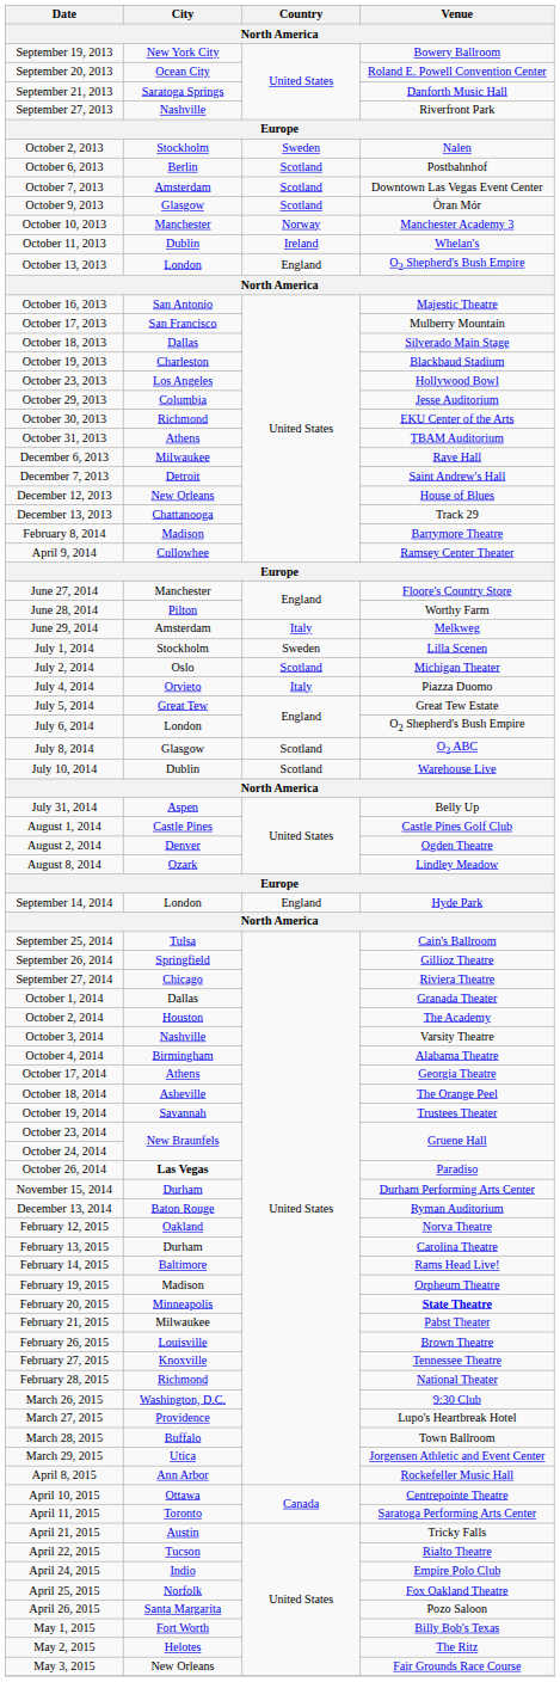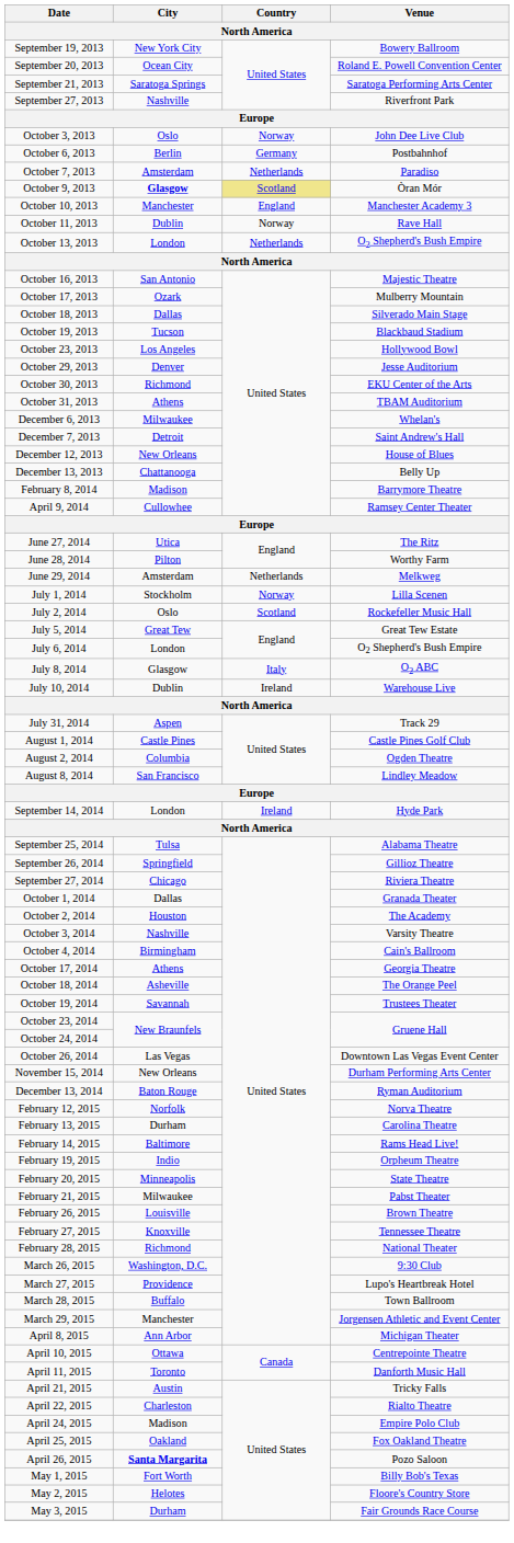 <table class="wikitable" style="text-align:center;">
 <tr>
 <th style="width:150px;">Date</th>
 <th style="width:150px;">City</th>
 <th style="width:150px;">Country</th>
 <th style="width:250px;">Venue</th>
 </tr>
 <tr>
 <th colspan="4">North America</th>
 </tr>
 <tr>
 <td>September 19, 2013</td>
 <td><a href='#'>New York City</a></td>
 <td rowspan="4"><a href='#'>United States</a></td>
 <td><a href='#'>Bowery Ballroom</a></td>
 </tr>
 <tr>
 <td>September 20, 2013</td>
 <td><a href='#'>Ocean City</a></td>
 <td><a href='#'>Roland E. Powell Convention Center</a></td>
 </tr>
 <tr>
 <td>September 21, 2013</td>
 <td><a href='#'>Saratoga Springs</a></td>
-<td><a href='#'>Danforth Music Hall</a></td>
+<td><a href='#'>Saratoga Performing Arts Center</a></td>
 </tr>
 <tr>
 <td>September 27, 2013</td>
 <td><a href='#'>Nashville</a></td>
 <td>Riverfront Park</td>
 </tr>
 <tr>
 <th colspan="4">Europe</th>
 </tr>
 <tr>
-<td>October 2, 2013</td>
-<td><a href='#'>Stockholm</a></td>
-<td><a href='#'>Sweden</a></td>
-<td><a href='#'>Nalen</a></td>
+<td>October 3, 2013</td>
+<td><a href='#'>Oslo</a></td>
+<td><a href='#'>Norway</a></td>
+<td><a href='#'>John Dee Live Club</a></td>
 </tr>
 <tr>
 <td>October 6, 2013</td>
 <td><a href='#'>Berlin</a></td>
-<td><a href='#'>Scotland</a></td>
+<td><a href='#'>Germany</a></td>
 <td>Postbahnhof</td>
 </tr>
 <tr>
 <td>October 7, 2013</td>
 <td><a href='#'>Amsterdam</a></td>
-<td><a href='#'>Scotland</a></td>
-<td>Downtown Las Vegas Event Center</td>
+<td><a href='#'>Netherlands</a></td>
+<td><a href='#'>Paradiso</a></td>
 </tr>
 <tr>
 <td>October 9, 2013</td>
-<td><a href='#'>Glasgow</a></td>
-<td><a href='#'>Scotland</a></td>
+<td><strong><a href='#'>Glasgow</a></strong></td>
+<td style="background: khaki;"><a href='#'>Scotland</a></td>
 <td>Òran Mór</td>
 </tr>
 <tr>
 <td>October 10, 2013</td>
 <td><a href='#'>Manchester</a></td>
-<td><a href='#'>Norway</a></td>
+<td><a href='#'>England</a></td>
 <td><a href='#'>Manchester Academy 3</a></td>
 </tr>
 <tr>
 <td>October 11, 2013</td>
 <td><a href='#'>Dublin</a></td>
-<td><a href='#'>Ireland</a></td>
-<td><a href='#'>Whelan's</a></td>
+<td>Norway</td>
+<td><a href='#'>Rave Hall</a></td>
 </tr>
 <tr>
 <td>October 13, 2013</td>
 <td><a href='#'>London</a></td>
-<td>England</td>
+<td><a href='#'>Netherlands</a></td>
 <td><a href='#'>O<sub>2</sub> Shepherd's Bush Empire</a></td>
 </tr>
 <tr>
 <th colspan="4">North America</th>
 </tr>
 <tr>
 <td>October 16, 2013</td>
 <td><a href='#'>San Antonio</a></td>
 <td rowspan="14">United States</td>
 <td><a href='#'>Majestic Theatre</a></td>
 </tr>
 <tr>
 <td>October 17, 2013</td>
-<td><a href='#'>San Francisco</a></td>
+<td><a href='#'>Ozark</a></td>
 <td>Mulberry Mountain</td>
 </tr>
 <tr>
 <td>October 18, 2013</td>
 <td><a href='#'>Dallas</a></td>
 <td><a href='#'>Silverado Main Stage</a></td>
 </tr>
 <tr>
 <td>October 19, 2013</td>
-<td><a href='#'>Charleston</a></td>
+<td><a href='#'>Tucson</a></td>
 <td><a href='#'>Blackbaud Stadium</a></td>
 </tr>
 <tr>
 <td>October 23, 2013</td>
 <td><a href='#'>Los Angeles</a></td>
 <td><a href='#'>Hollywood Bowl</a></td>
 </tr>
 <tr>
 <td>October 29, 2013</td>
-<td><a href='#'>Columbia</a></td>
+<td><a href='#'>Denver</a></td>
 <td><a href='#'>Jesse Auditorium</a></td>
 </tr>
 <tr>
 <td>October 30, 2013</td>
 <td><a href='#'>Richmond</a></td>
 <td><a href='#'>EKU Center of the Arts</a></td>
 </tr>
 <tr>
 <td>October 31, 2013</td>
 <td><a href='#'>Athens</a></td>
 <td><a href='#'>TBAM Auditorium</a></td>
 </tr>
 <tr>
 <td>December 6, 2013</td>
 <td><a href='#'>Milwaukee</a></td>
-<td><a href='#'>Rave Hall</a></td>
+<td><a href='#'>Whelan's</a></td>
 </tr>
 <tr>
 <td>December 7, 2013</td>
 <td><a href='#'>Detroit</a></td>
 <td><a href='#'>Saint Andrew's Hall</a></td>
 </tr>
 <tr>
 <td>December 12, 2013</td>
 <td><a href='#'>New Orleans</a></td>
 <td><a href='#'>House of Blues</a></td>
 </tr>
 <tr>
 <td>December 13, 2013</td>
 <td><a href='#'>Chattanooga</a></td>
-<td>Track 29</td>
+<td>Belly Up</td>
 </tr>
 <tr>
 <td>February 8, 2014</td>
 <td><a href='#'>Madison</a></td>
 <td><a href='#'>Barrymore Theatre</a></td>
 </tr>
 <tr>
 <td>April 9, 2014</td>
 <td><a href='#'>Cullowhee</a></td>
 <td><a href='#'>Ramsey Center Theater</a></td>
 </tr>
 <tr>
 <th colspan="4">Europe</th>
 </tr>
 <tr>
 <td>June 27, 2014</td>
-<td>Manchester</td>
+<td><a href='#'>Utica</a></td>
 <td rowspan="2">England</td>
-<td><a href='#'>Floore's Country Store</a></td>
+<td><a href='#'>The Ritz</a></td>
 </tr>
 <tr>
 <td>June 28, 2014</td>
 <td><a href='#'>Pilton</a></td>
 <td>Worthy Farm</td>
 </tr>
 <tr>
 <td>June 29, 2014</td>
 <td>Amsterdam</td>
-<td><a href='#'>Italy</a></td>
+<td>Netherlands</td>
 <td><a href='#'>Melkweg</a></td>
 </tr>
 <tr>
 <td>July 1, 2014</td>
 <td>Stockholm</td>
-<td>Sweden</td>
+<td><a href='#'>Norway</a></td>
 <td><a href='#'>Lilla Scenen</a></td>
 </tr>
 <tr>
 <td>July 2, 2014</td>
 <td>Oslo</td>
 <td><a href='#'>Scotland</a></td>
-<td><a href='#'>Michigan Theater</a></td>
-</tr>
-<tr>
-<td>July 4, 2014</td>
-<td><a href='#'>Orvieto</a></td>
-<td><a href='#'>Italy</a></td>
-<td>Piazza Duomo</td>
+<td><a href='#'>Rockefeller Music Hall</a></td>
 </tr>
 <tr>
 <td>July 5, 2014</td>
 <td><a href='#'>Great Tew</a></td>
 <td rowspan="2">England</td>
 <td>Great Tew Estate</td>
 </tr>
 <tr>
 <td>July 6, 2014</td>
 <td>London</td>
 <td>O<sub>2</sub> Shepherd's Bush Empire</td>
 </tr>
 <tr>
 <td>July 8, 2014</td>
 <td>Glasgow</td>
-<td>Scotland</td>
+<td><a href='#'>Italy</a></td>
 <td><a href='#'>O<sub>2</sub> ABC</a></td>
 </tr>
 <tr>
 <td>July 10, 2014</td>
 <td>Dublin</td>
-<td>Scotland</td>
+<td>Ireland</td>
 <td><a href='#'>Warehouse Live</a></td>
 </tr>
 <tr>
 <th colspan="4">North America</th>
 </tr>
 <tr>
 <td>July 31, 2014</td>
 <td><a href='#'>Aspen</a></td>
 <td rowspan="4">United States</td>
-<td>Belly Up</td>
+<td>Track 29</td>
 </tr>
 <tr>
 <td>August 1, 2014</td>
 <td><a href='#'>Castle Pines</a></td>
 <td><a href='#'>Castle Pines Golf Club</a></td>
 </tr>
 <tr>
 <td>August 2, 2014</td>
-<td><a href='#'>Denver</a></td>
+<td><a href='#'>Columbia</a></td>
 <td><a href='#'>Ogden Theatre</a></td>
 </tr>
 <tr>
 <td>August 8, 2014</td>
-<td><a href='#'>Ozark</a></td>
+<td><a href='#'>San Francisco</a></td>
 <td><a href='#'>Lindley Meadow</a></td>
 </tr>
 <tr>
 <th colspan="4">Europe</th>
 </tr>
 <tr>
 <td>September 14, 2014</td>
 <td>London</td>
-<td>England</td>
+<td><a href='#'>Ireland</a></td>
 <td><a href='#'>Hyde Park</a></td>
 </tr>
 <tr>
 <th colspan="4">North America</th>
 </tr>
 <tr>
 <td>September 25, 2014</td>
 <td><a href='#'>Tulsa</a></td>
 <td rowspan="29">United States</td>
-<td><a href='#'>Cain's Ballroom</a></td>
+<td><a href='#'>Alabama Theatre</a></td>
 </tr>
 <tr>
 <td>September 26, 2014</td>
 <td><a href='#'>Springfield</a></td>
 <td><a href='#'>Gillioz Theatre</a></td>
 </tr>
 <tr>
 <td>September 27, 2014</td>
 <td><a href='#'>Chicago</a></td>
 <td><a href='#'>Riviera Theatre</a></td>
 </tr>
 <tr>
 <td>October 1, 2014</td>
 <td>Dallas</td>
 <td><a href='#'>Granada Theater</a></td>
 </tr>
 <tr>
 <td>October 2, 2014</td>
 <td><a href='#'>Houston</a></td>
 <td><a href='#'>The Academy</a></td>
 </tr>
 <tr>
 <td>October 3, 2014</td>
 <td><a href='#'>Nashville</a></td>
 <td>Varsity Theatre</td>
 </tr>
 <tr>
 <td>October 4, 2014</td>
 <td><a href='#'>Birmingham</a></td>
-<td><a href='#'>Alabama Theatre</a></td>
+<td><a href='#'>Cain's Ballroom</a></td>
 </tr>
 <tr>
 <td>October 17, 2014</td>
 <td><a href='#'>Athens</a></td>
 <td><a href='#'>Georgia Theatre</a></td>
 </tr>
 <tr>
 <td>October 18, 2014</td>
 <td><a href='#'>Asheville</a></td>
 <td><a href='#'>The Orange Peel</a></td>
 </tr>
 <tr>
 <td>October 19, 2014</td>
 <td><a href='#'>Savannah</a></td>
 <td><a href='#'>Trustees Theater</a></td>
 </tr>
 <tr>
 <td>October 23, 2014</td>
 <td rowspan="2"><a href='#'>New Braunfels</a></td>
 <td rowspan="2"><a href='#'>Gruene Hall</a></td>
 </tr>
 <tr>
 <td>October 24, 2014</td>
 </tr>
 <tr>
 <td>October 26, 2014</td>
-<td><strong>Las Vegas</strong></td>
-<td><a href='#'>Paradiso</a></td>
+<td>Las Vegas</td>
+<td>Downtown Las Vegas Event Center</td>
 </tr>
 <tr>
 <td>November 15, 2014</td>
-<td><a href='#'>Durham</a></td>
+<td>New Orleans</td>
 <td><a href='#'>Durham Performing Arts Center</a></td>
 </tr>
 <tr>
 <td>December 13, 2014</td>
 <td><a href='#'>Baton Rouge</a></td>
 <td><a href='#'>Ryman Auditorium</a></td>
 </tr>
 <tr>
 <td>February 12, 2015</td>
-<td><a href='#'>Oakland</a></td>
+<td><a href='#'>Norfolk</a></td>
 <td><a href='#'>Norva Theatre</a></td>
 </tr>
 <tr>
 <td>February 13, 2015</td>
 <td>Durham</td>
 <td><a href='#'>Carolina Theatre</a></td>
 </tr>
 <tr>
 <td>February 14, 2015</td>
 <td><a href='#'>Baltimore</a></td>
 <td><a href='#'>Rams Head Live!</a></td>
 </tr>
 <tr>
 <td>February 19, 2015</td>
-<td>Madison</td>
+<td><a href='#'>Indio</a></td>
 <td><a href='#'>Orpheum Theatre</a></td>
 </tr>
 <tr>
 <td>February 20, 2015</td>
 <td><a href='#'>Minneapolis</a></td>
-<td><strong><a href='#'>State Theatre</a></strong></td>
+<td><a href='#'>State Theatre</a></td>
 </tr>
 <tr>
 <td>February 21, 2015</td>
 <td>Milwaukee</td>
 <td><a href='#'>Pabst Theater</a></td>
 </tr>
 <tr>
 <td>February 26, 2015</td>
 <td><a href='#'>Louisville</a></td>
 <td><a href='#'>Brown Theatre</a></td>
 </tr>
 <tr>
 <td>February 27, 2015</td>
 <td><a href='#'>Knoxville</a></td>
 <td><a href='#'>Tennessee Theatre</a></td>
 </tr>
 <tr>
 <td>February 28, 2015</td>
 <td><a href='#'>Richmond</a></td>
 <td><a href='#'>National Theater</a></td>
 </tr>
 <tr>
 <td>March 26, 2015</td>
 <td><a href='#'>Washington, D.C.</a></td>
 <td><a href='#'>9:30 Club</a></td>
 </tr>
 <tr>
 <td>March 27, 2015</td>
 <td><a href='#'>Providence</a></td>
 <td>Lupo's Heartbreak Hotel</td>
 </tr>
 <tr>
 <td>March 28, 2015</td>
 <td><a href='#'>Buffalo</a></td>
 <td>Town Ballroom</td>
 </tr>
 <tr>
 <td>March 29, 2015</td>
-<td><a href='#'>Utica</a></td>
+<td>Manchester</td>
 <td><a href='#'>Jorgensen Athletic and Event Center</a></td>
 </tr>
 <tr>
 <td>April 8, 2015</td>
 <td><a href='#'>Ann Arbor</a></td>
-<td><a href='#'>Rockefeller Music Hall</a></td>
+<td><a href='#'>Michigan Theater</a></td>
 </tr>
 <tr>
 <td>April 10, 2015</td>
 <td><a href='#'>Ottawa</a></td>
 <td rowspan="2"><a href='#'>Canada</a></td>
 <td><a href='#'>Centrepointe Theatre</a></td>
 </tr>
 <tr>
 <td>April 11, 2015</td>
 <td><a href='#'>Toronto</a></td>
-<td><a href='#'>Saratoga Performing Arts Center</a></td>
+<td><a href='#'>Danforth Music Hall</a></td>
 </tr>
 <tr>
 <td>April 21, 2015</td>
 <td><a href='#'>Austin</a></td>
 <td rowspan="8">United States</td>
 <td>Tricky Falls</td>
 </tr>
 <tr>
 <td>April 22, 2015</td>
-<td><a href='#'>Tucson</a></td>
+<td><a href='#'>Charleston</a></td>
 <td><a href='#'>Rialto Theatre</a></td>
 </tr>
 <tr>
 <td>April 24, 2015</td>
-<td><a href='#'>Indio</a></td>
+<td>Madison</td>
 <td><a href='#'>Empire Polo Club</a></td>
 </tr>
 <tr>
 <td>April 25, 2015</td>
-<td><a href='#'>Norfolk</a></td>
+<td><a href='#'>Oakland</a></td>
 <td><a href='#'>Fox Oakland Theatre</a></td>
 </tr>
 <tr>
 <td>April 26, 2015</td>
-<td><a href='#'>Santa Margarita</a></td>
+<td><strong><a href='#'>Santa Margarita</a></strong></td>
 <td>Pozo Saloon</td>
 </tr>
 <tr>
 <td>May 1, 2015</td>
 <td><a href='#'>Fort Worth</a></td>
 <td><a href='#'>Billy Bob's Texas</a></td>
 </tr>
 <tr>
 <td>May 2, 2015</td>
 <td><a href='#'>Helotes</a></td>
-<td><a href='#'>The Ritz</a></td>
+<td><a href='#'>Floore's Country Store</a></td>
 </tr>
 <tr>
 <td>May 3, 2015</td>
-<td>New Orleans</td>
+<td><a href='#'>Durham</a></td>
 <td><a href='#'>Fair Grounds Race Course</a></td>
 </tr>
 <tr>
 </tr>
 </table>
